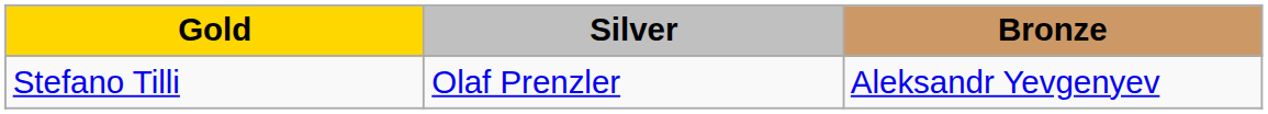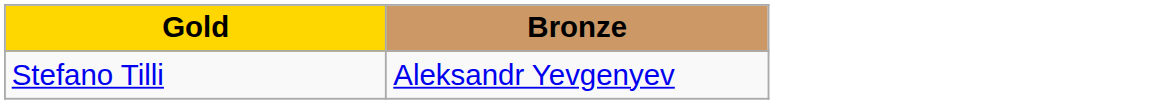 <table class="wikitable" style="text-align:left">
 <tr align="center">
 <td width=200 bgcolor=gold><strong>Gold</strong></td>
-<td width=200 bgcolor=silver><strong>Silver</strong></td>
 <td width=200 bgcolor=CC9966><strong>Bronze</strong></td>
 </tr>
 <tr>
 <td><a href='#'>Stefano Tilli</a><br><em></em></td>
-<td><a href='#'>Olaf Prenzler</a><br><em></em></td>
 <td><a href='#'>Aleksandr Yevgenyev</a><br><em></em></td>
 </tr>
 </table>
